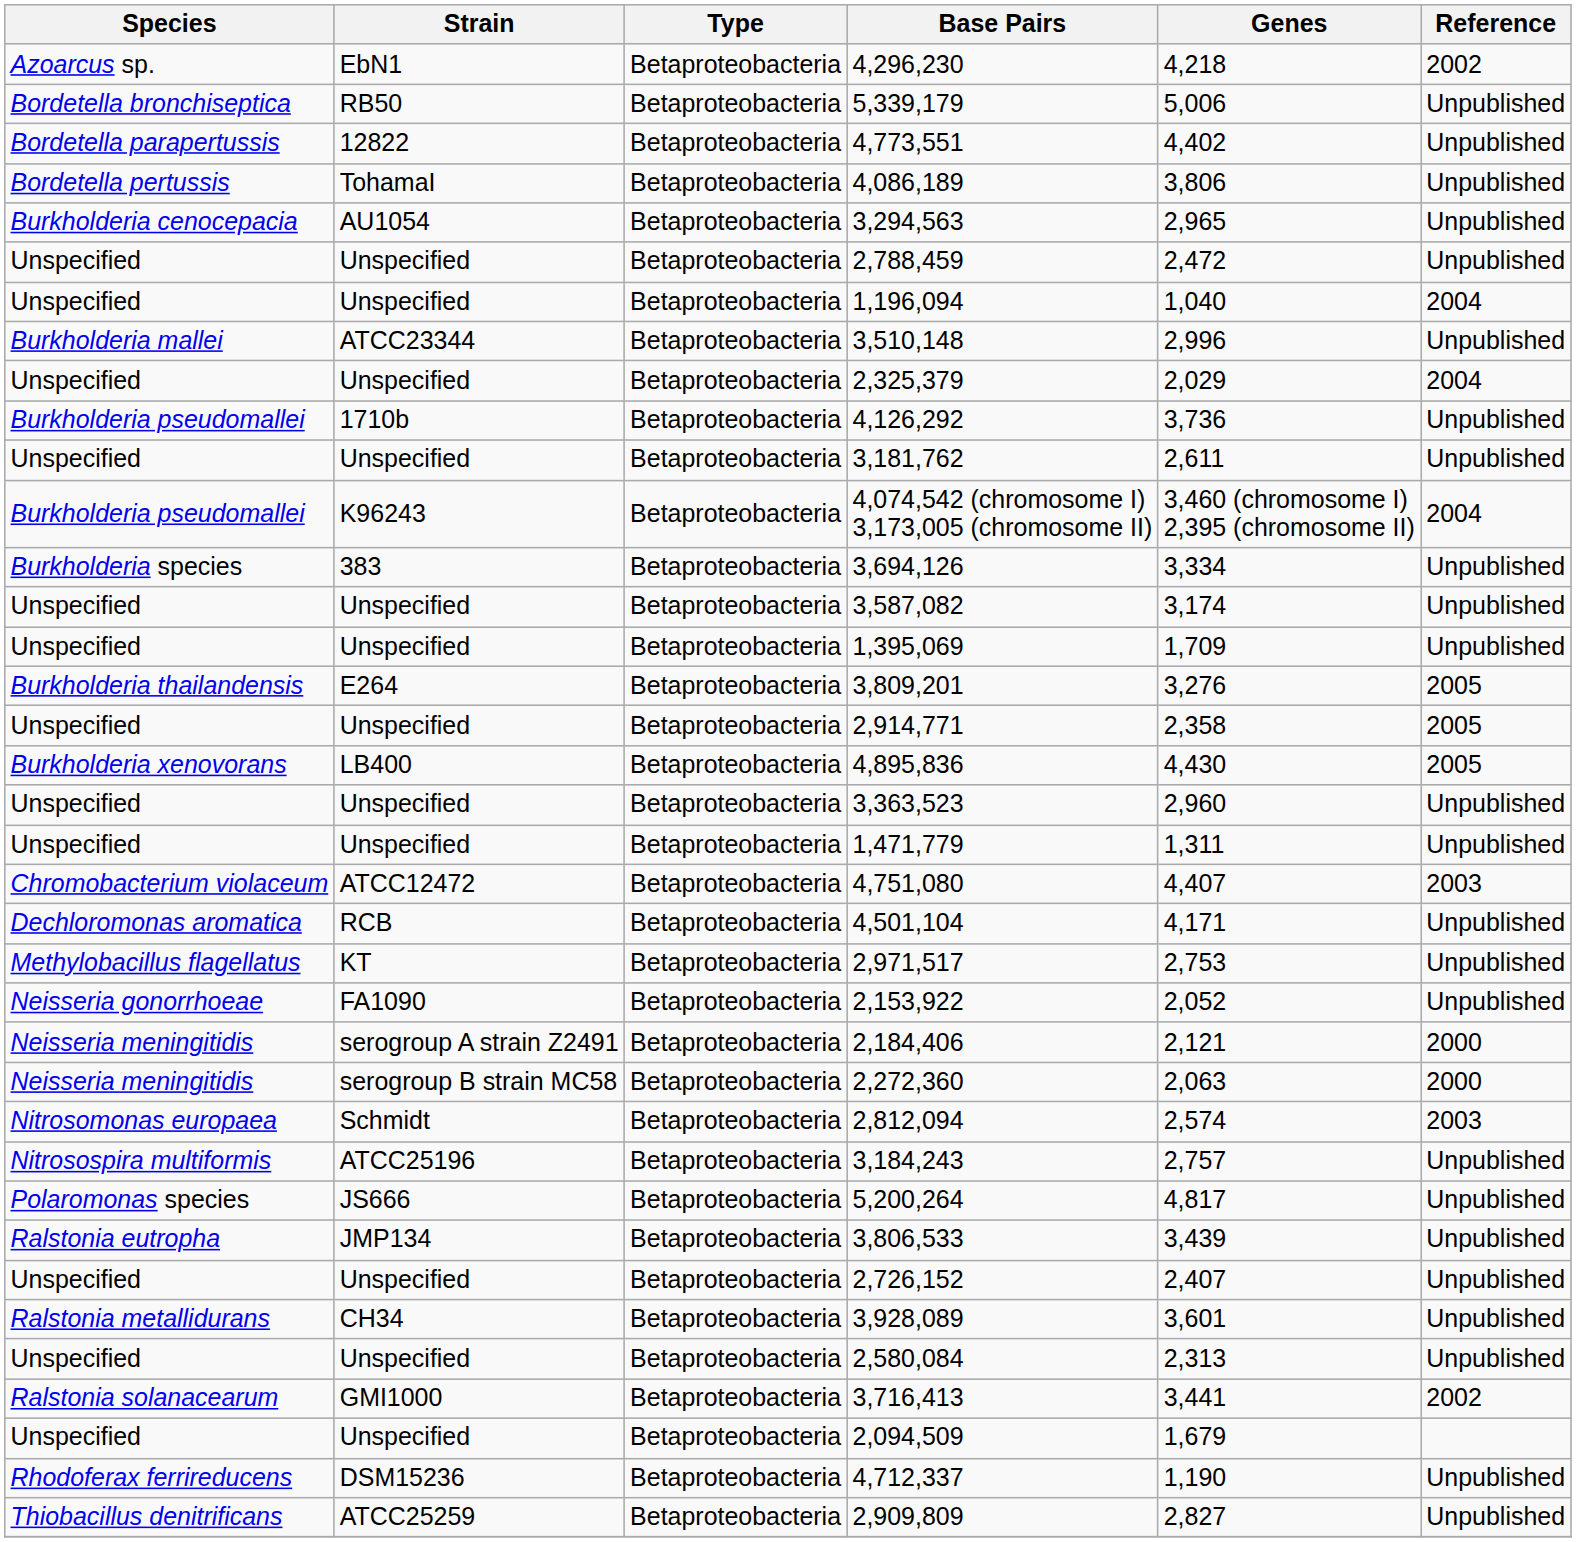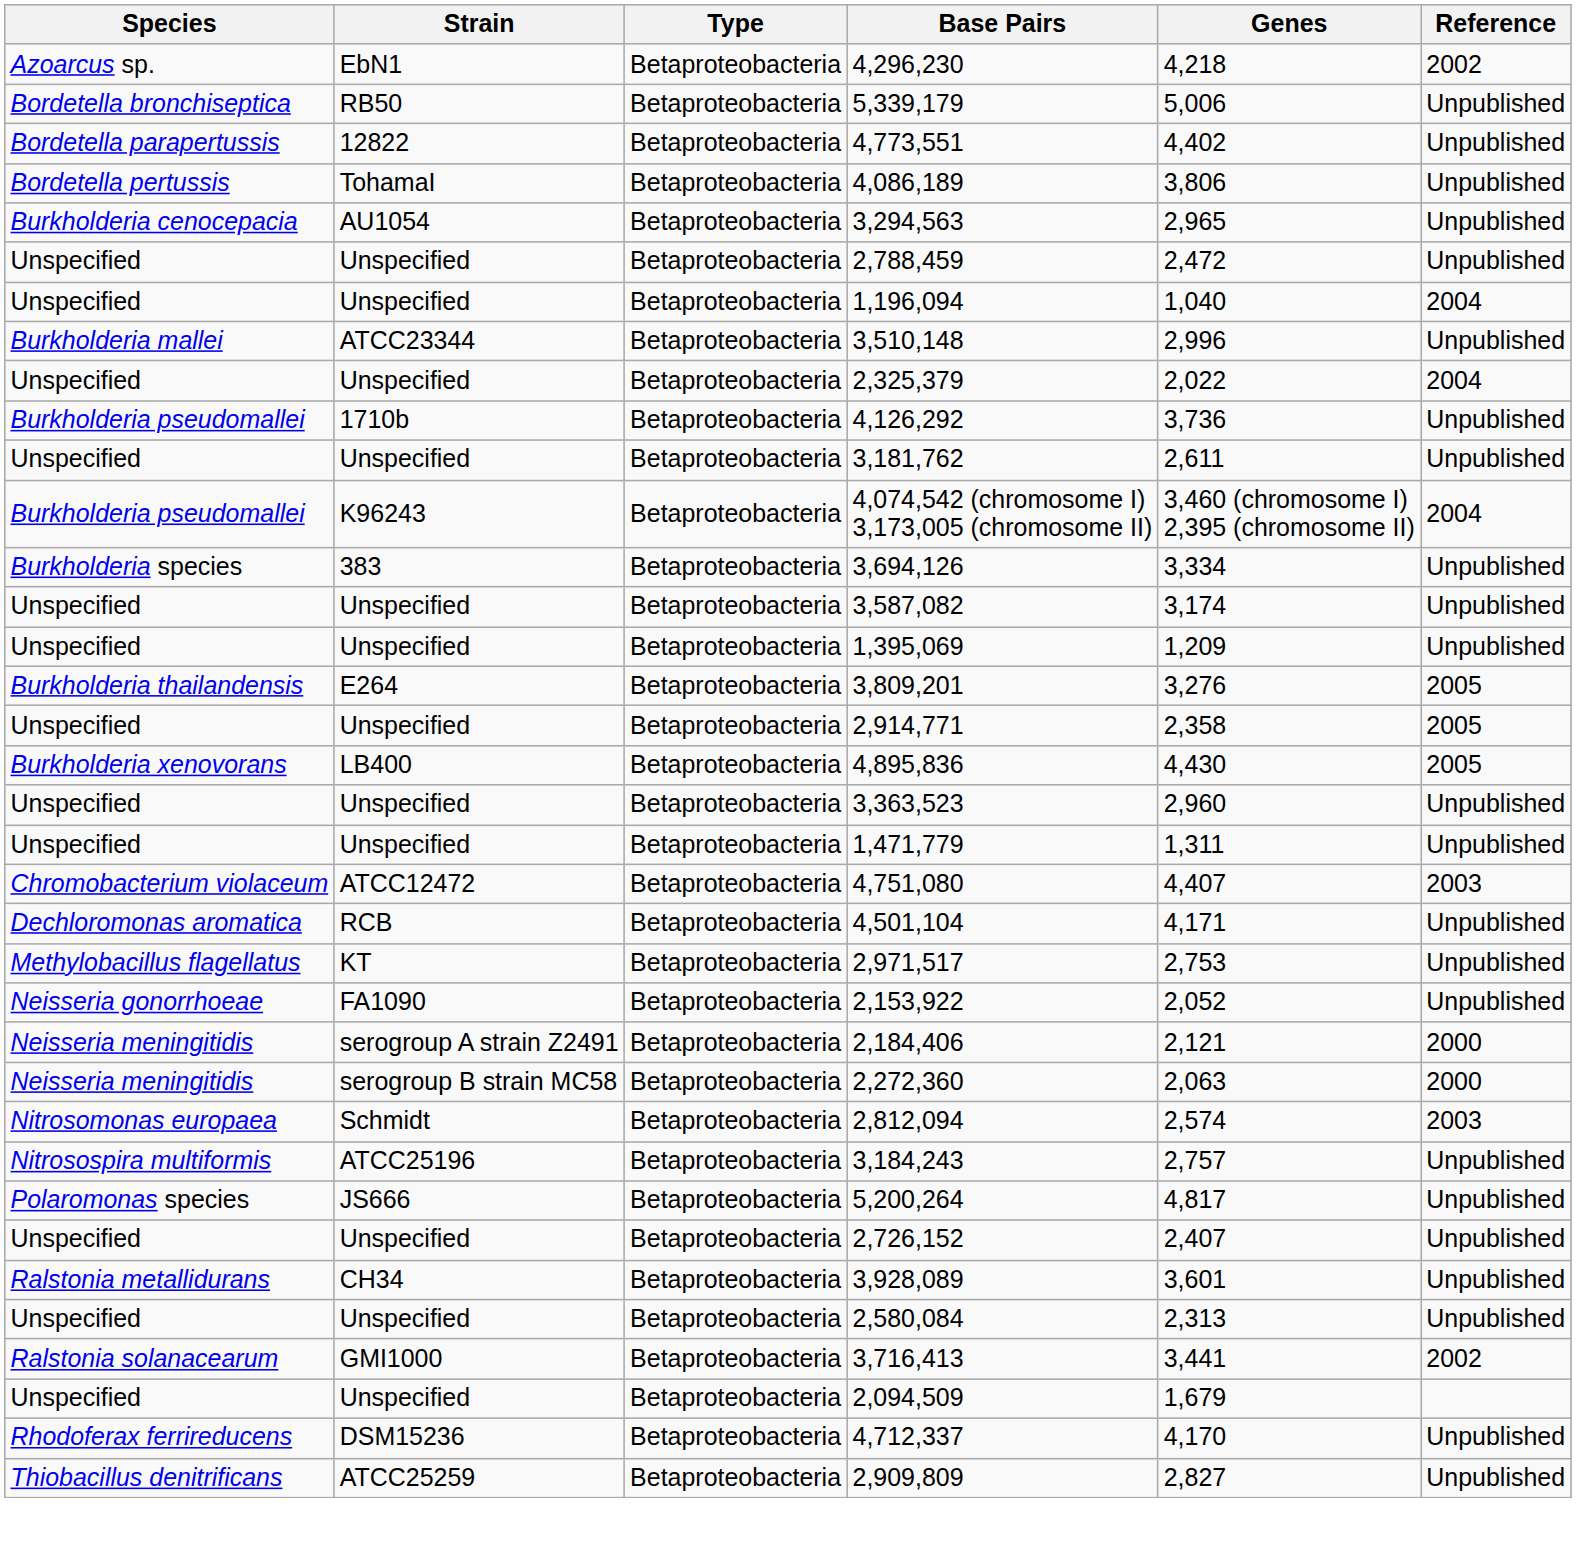 <table class="wikitable sortable">
 <tr>
 <th>Species</th>
 <th>Strain</th>
 <th>Type</th>
 <th>Base Pairs</th>
 <th>Genes</th>
 <th>Reference</th>
 </tr>
 <tr>
 <td><em><a href='#'>Azoarcus</a></em> sp.</td>
 <td>EbN1</td>
 <td>Betaproteobacteria</td>
 <td>4,296,230</td>
 <td>4,218</td>
 <td>2002</td>
 </tr>
 <tr>
 <td><em><a href='#'>Bordetella bronchiseptica</a></em></td>
 <td>RB50</td>
 <td>Betaproteobacteria</td>
 <td>5,339,179</td>
 <td>5,006</td>
 <td>Unpublished</td>
 </tr>
 <tr>
 <td><em><a href='#'>Bordetella parapertussis</a></em></td>
 <td>12822</td>
 <td>Betaproteobacteria</td>
 <td>4,773,551</td>
 <td>4,402</td>
 <td>Unpublished</td>
 </tr>
 <tr>
 <td><em><a href='#'>Bordetella pertussis</a></em></td>
 <td>TohamaI</td>
 <td>Betaproteobacteria</td>
 <td>4,086,189</td>
 <td>3,806</td>
 <td>Unpublished</td>
 </tr>
 <tr>
 <td><em><a href='#'>Burkholderia cenocepacia</a></em></td>
 <td>AU1054</td>
 <td>Betaproteobacteria</td>
 <td>3,294,563</td>
 <td>2,965</td>
 <td>Unpublished</td>
 </tr>
 <tr>
 <td>Unspecified</td>
 <td>Unspecified</td>
 <td>Betaproteobacteria</td>
 <td>2,788,459</td>
 <td>2,472</td>
 <td>Unpublished</td>
 </tr>
 <tr>
 <td>Unspecified</td>
 <td>Unspecified</td>
 <td>Betaproteobacteria</td>
 <td>1,196,094</td>
 <td>1,040</td>
 <td>2004</td>
 </tr>
 <tr>
 <td><em><a href='#'>Burkholderia mallei</a></em></td>
 <td>ATCC23344</td>
 <td>Betaproteobacteria</td>
 <td>3,510,148</td>
 <td>2,996</td>
 <td>Unpublished</td>
 </tr>
 <tr>
 <td>Unspecified</td>
 <td>Unspecified</td>
 <td>Betaproteobacteria</td>
 <td>2,325,379</td>
-<td>2,029</td>
+<td>2,022</td>
 <td>2004</td>
 </tr>
 <tr>
 <td><em><a href='#'>Burkholderia pseudomallei</a></em></td>
 <td>1710b</td>
 <td>Betaproteobacteria</td>
 <td>4,126,292</td>
 <td>3,736</td>
 <td>Unpublished</td>
 </tr>
 <tr>
 <td>Unspecified</td>
 <td>Unspecified</td>
 <td>Betaproteobacteria</td>
 <td>3,181,762</td>
 <td>2,611</td>
 <td>Unpublished</td>
 </tr>
 <tr>
 <td><em><a href='#'>Burkholderia pseudomallei</a></em></td>
 <td>K96243</td>
 <td>Betaproteobacteria</td>
 <td>4,074,542 (chromosome I)<br>3,173,005 (chromosome II)</td>
 <td>3,460 (chromosome I)<br>2,395 (chromosome II)</td>
 <td>2004</td>
 </tr>
 <tr>
 <td><em><a href='#'>Burkholderia</a></em> species</td>
 <td>383</td>
 <td>Betaproteobacteria</td>
 <td>3,694,126</td>
 <td>3,334</td>
 <td>Unpublished</td>
 </tr>
 <tr>
 <td>Unspecified</td>
 <td>Unspecified</td>
 <td>Betaproteobacteria</td>
 <td>3,587,082</td>
 <td>3,174</td>
 <td>Unpublished</td>
 </tr>
 <tr>
 <td>Unspecified</td>
 <td>Unspecified</td>
 <td>Betaproteobacteria</td>
 <td>1,395,069</td>
-<td>1,709</td>
+<td>1,209</td>
 <td>Unpublished</td>
 </tr>
 <tr>
 <td><em><a href='#'>Burkholderia thailandensis</a></em></td>
 <td>E264</td>
 <td>Betaproteobacteria</td>
 <td>3,809,201</td>
 <td>3,276</td>
 <td>2005</td>
 </tr>
 <tr>
 <td>Unspecified</td>
 <td>Unspecified</td>
 <td>Betaproteobacteria</td>
 <td>2,914,771</td>
 <td>2,358</td>
 <td>2005</td>
 </tr>
 <tr>
 <td><em><a href='#'>Burkholderia xenovorans</a></em></td>
 <td>LB400</td>
 <td>Betaproteobacteria</td>
 <td>4,895,836</td>
 <td>4,430</td>
 <td>2005</td>
 </tr>
 <tr>
 <td>Unspecified</td>
 <td>Unspecified</td>
 <td>Betaproteobacteria</td>
 <td>3,363,523</td>
 <td>2,960</td>
 <td>Unpublished</td>
 </tr>
 <tr>
 <td>Unspecified</td>
 <td>Unspecified</td>
 <td>Betaproteobacteria</td>
 <td>1,471,779</td>
 <td>1,311</td>
 <td>Unpublished</td>
 </tr>
 <tr>
 <td><em><a href='#'>Chromobacterium violaceum</a></em></td>
 <td>ATCC12472</td>
 <td>Betaproteobacteria</td>
 <td>4,751,080</td>
 <td>4,407</td>
 <td>2003</td>
 </tr>
 <tr>
 <td><em><a href='#'>Dechloromonas aromatica</a></em></td>
 <td>RCB</td>
 <td>Betaproteobacteria</td>
 <td>4,501,104</td>
 <td>4,171</td>
 <td>Unpublished</td>
 </tr>
 <tr>
 <td><em><a href='#'>Methylobacillus flagellatus</a></em></td>
 <td>KT</td>
 <td>Betaproteobacteria</td>
 <td>2,971,517</td>
 <td>2,753</td>
 <td>Unpublished</td>
 </tr>
 <tr>
 <td><em><a href='#'>Neisseria gonorrhoeae</a></em></td>
 <td>FA1090</td>
 <td>Betaproteobacteria</td>
 <td>2,153,922</td>
 <td>2,052</td>
 <td>Unpublished</td>
 </tr>
 <tr>
 <td><em><a href='#'>Neisseria meningitidis</a></em></td>
 <td>serogroup A strain Z2491</td>
 <td>Betaproteobacteria</td>
 <td>2,184,406</td>
 <td>2,121</td>
 <td>2000</td>
 </tr>
 <tr>
 <td><em><a href='#'>Neisseria meningitidis</a></em></td>
 <td>serogroup B strain MC58</td>
 <td>Betaproteobacteria</td>
 <td>2,272,360</td>
 <td>2,063</td>
 <td>2000</td>
 </tr>
 <tr>
 <td><em><a href='#'>Nitrosomonas europaea</a></em></td>
 <td>Schmidt</td>
 <td>Betaproteobacteria</td>
 <td>2,812,094</td>
 <td>2,574</td>
 <td>2003</td>
 </tr>
 <tr>
 <td><em><a href='#'>Nitrosospira multiformis</a></em></td>
 <td>ATCC25196</td>
 <td>Betaproteobacteria</td>
 <td>3,184,243</td>
 <td>2,757</td>
 <td>Unpublished</td>
 </tr>
 <tr>
 <td><em><a href='#'>Polaromonas</a></em> species</td>
 <td>JS666</td>
 <td>Betaproteobacteria</td>
 <td>5,200,264</td>
 <td>4,817</td>
 <td>Unpublished</td>
 </tr>
 <tr>
-<td><em><a href='#'>Ralstonia eutropha</a></em></td>
-<td>JMP134</td>
-<td>Betaproteobacteria</td>
-<td>3,806,533</td>
-<td>3,439</td>
-<td>Unpublished</td>
-</tr>
-<tr>
 <td>Unspecified</td>
 <td>Unspecified</td>
 <td>Betaproteobacteria</td>
 <td>2,726,152</td>
 <td>2,407</td>
 <td>Unpublished</td>
 </tr>
 <tr>
 <td><em><a href='#'>Ralstonia metallidurans</a></em></td>
 <td>CH34</td>
 <td>Betaproteobacteria</td>
 <td>3,928,089</td>
 <td>3,601</td>
 <td>Unpublished</td>
 </tr>
 <tr>
 <td>Unspecified</td>
 <td>Unspecified</td>
 <td>Betaproteobacteria</td>
 <td>2,580,084</td>
 <td>2,313</td>
 <td>Unpublished</td>
 </tr>
 <tr>
 <td><em><a href='#'>Ralstonia solanacearum</a></em></td>
 <td>GMI1000</td>
 <td>Betaproteobacteria</td>
 <td>3,716,413</td>
 <td>3,441</td>
 <td>2002</td>
 </tr>
 <tr>
 <td>Unspecified</td>
 <td>Unspecified</td>
 <td>Betaproteobacteria</td>
 <td>2,094,509</td>
 <td>1,679</td>
 <td></td>
 </tr>
 <tr>
 <td><em><a href='#'>Rhodoferax ferrireducens</a></em></td>
 <td>DSM15236</td>
 <td>Betaproteobacteria</td>
 <td>4,712,337</td>
-<td>1,190</td>
+<td>4,170</td>
 <td>Unpublished</td>
 </tr>
 <tr>
 <td><em><a href='#'>Thiobacillus denitrificans</a></em></td>
 <td>ATCC25259</td>
 <td>Betaproteobacteria</td>
 <td>2,909,809</td>
 <td>2,827</td>
 <td>Unpublished</td>
 </tr>
 <tr>
 </tr>
 </table>
